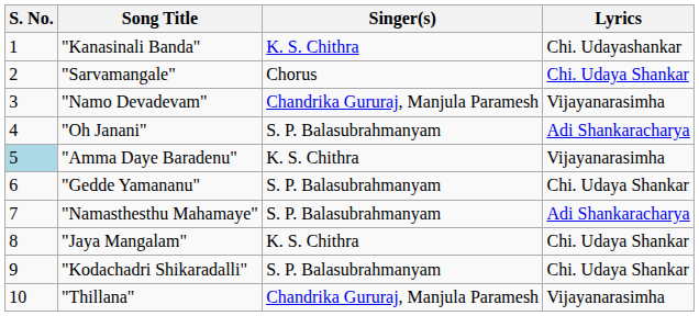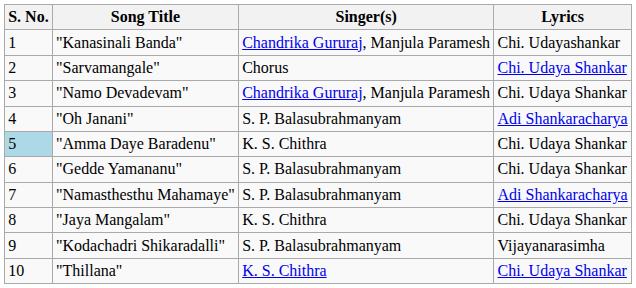 <table class="wikitable">
 <tr>
 <th>S. No.</th>
 <th>Song Title</th>
 <th>Singer(s)</th>
 <th>Lyrics</th>
 </tr>
 <tr>
 <td>1</td>
 <td>"Kanasinali Banda"</td>
-<td><a href='#'>K. S. Chithra</a></td>
+<td><a href='#'>Chandrika Gururaj</a>, Manjula Paramesh</td>
 <td>Chi. Udayashankar</td>
 </tr>
 <tr>
 <td>2</td>
 <td>"Sarvamangale"</td>
 <td>Chorus</td>
 <td><a href='#'>Chi. Udaya Shankar</a></td>
 </tr>
 <tr>
 <td>3</td>
 <td>"Namo Devadevam"</td>
 <td><a href='#'>Chandrika Gururaj</a>, Manjula Paramesh</td>
-<td>Vijayanarasimha</td>
+<td>Chi. Udaya Shankar</td>
 </tr>
 <tr>
 <td>4</td>
 <td>"Oh Janani"</td>
 <td>S. P. Balasubrahmanyam</td>
 <td><a href='#'>Adi Shankaracharya</a></td>
 </tr>
 <tr>
 <td style="background: lightblue;">5</td>
 <td>"Amma Daye Baradenu"</td>
 <td>K. S. Chithra</td>
-<td>Vijayanarasimha</td>
+<td>Chi. Udaya Shankar</td>
 </tr>
 <tr>
 <td>6</td>
 <td>"Gedde Yamananu"</td>
 <td>S. P. Balasubrahmanyam</td>
 <td>Chi. Udaya Shankar</td>
 </tr>
 <tr>
 <td>7</td>
 <td>"Namasthesthu Mahamaye"</td>
 <td>S. P. Balasubrahmanyam</td>
 <td><a href='#'>Adi Shankaracharya</a></td>
 </tr>
 <tr>
 <td>8</td>
 <td>"Jaya Mangalam"</td>
 <td>K. S. Chithra</td>
 <td>Chi. Udaya Shankar</td>
 </tr>
 <tr>
 <td>9</td>
 <td>"Kodachadri Shikaradalli"</td>
 <td>S. P. Balasubrahmanyam</td>
-<td>Chi. Udaya Shankar</td>
+<td>Vijayanarasimha</td>
 </tr>
 <tr>
 <td>10</td>
 <td>"Thillana"</td>
-<td><a href='#'>Chandrika Gururaj</a>, Manjula Paramesh</td>
-<td>Vijayanarasimha</td>
+<td><a href='#'>K. S. Chithra</a></td>
+<td><a href='#'>Chi. Udaya Shankar</a></td>
 </tr>
 <tr>
 </tr>
 </table>
